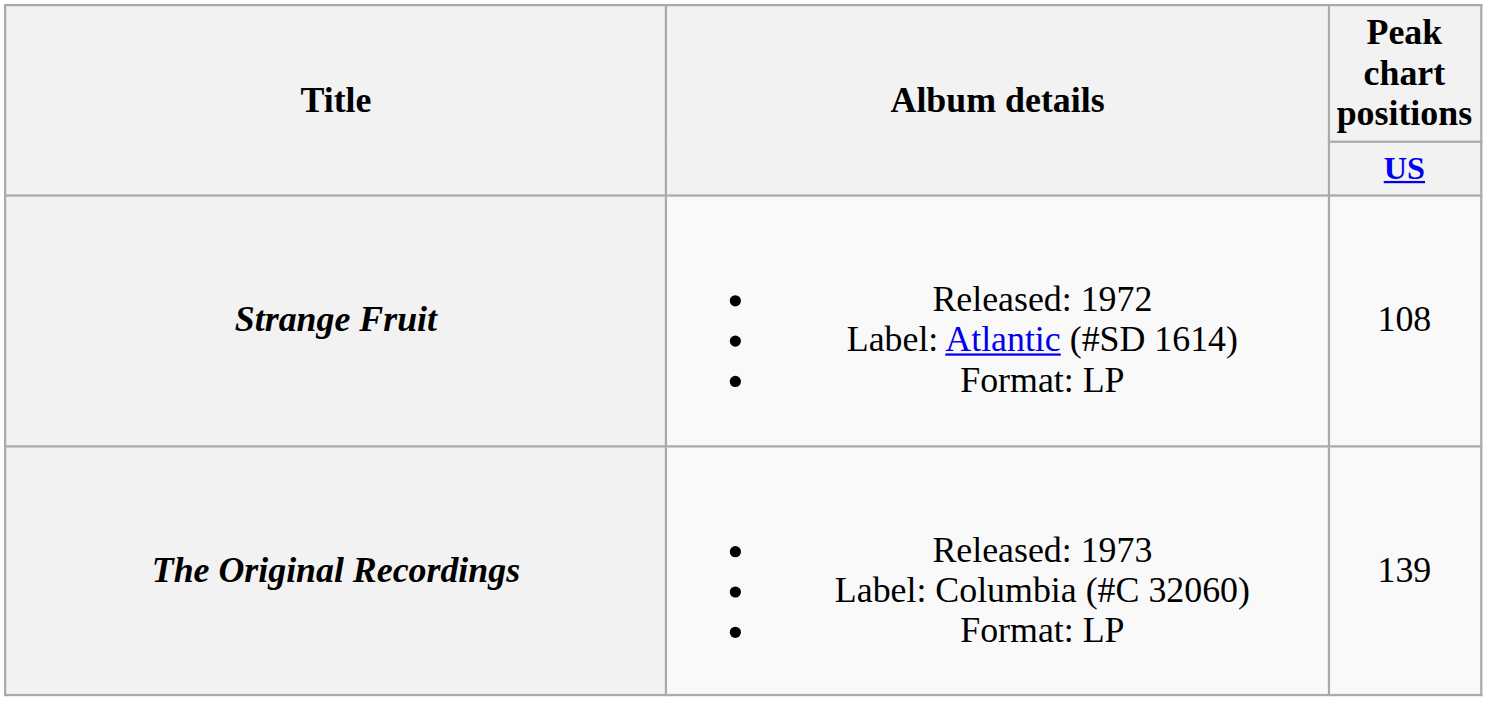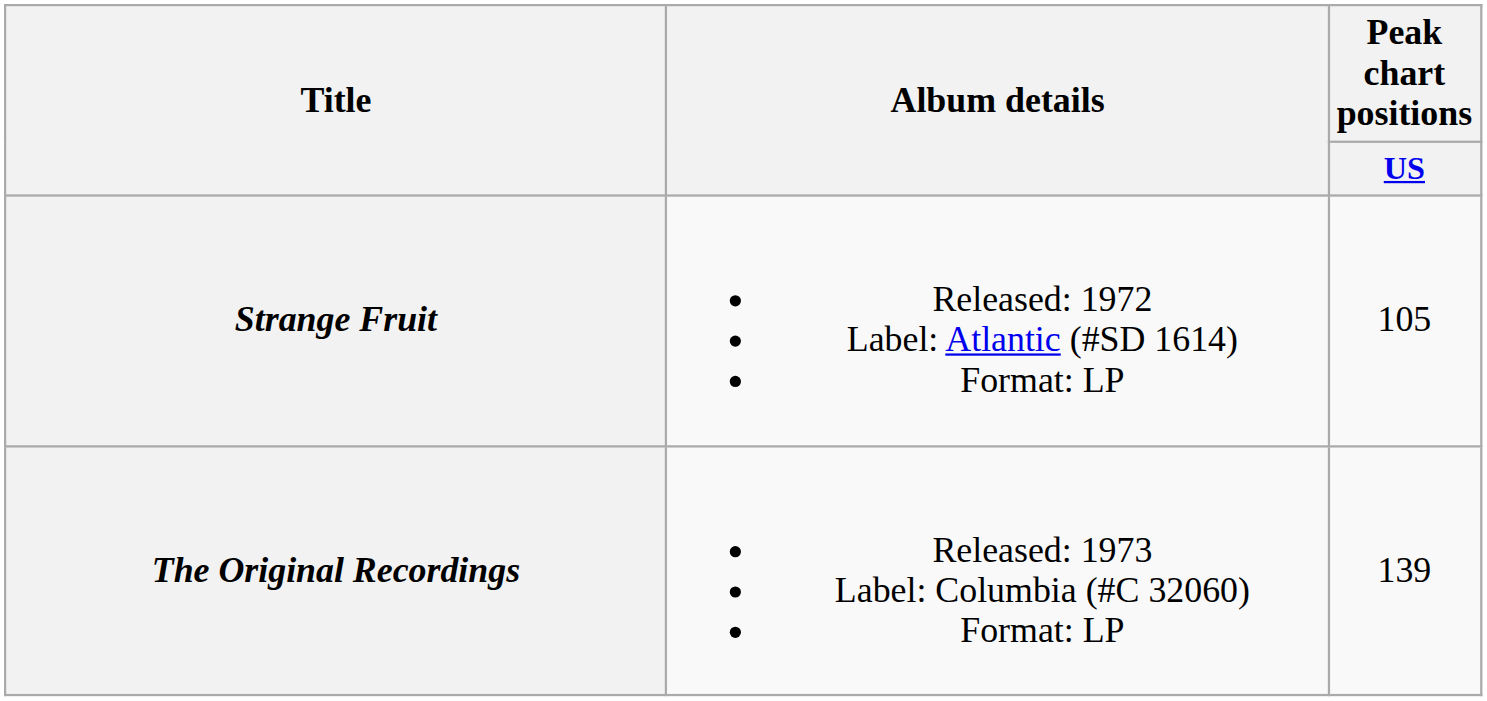 <table class="wikitable plainrowheaders" style="text-align:center;">
 <tr>
 <th scope="col" rowspan="2" style="width:18em;">Title</th>
 <th scope="col" rowspan="2" style="width:18em;">Album details</th>
 <th scope="col" colspan="1">Peak chart positions</th>
 </tr>
 <tr>
 <th scope="col" style="width:2.6em; font-size:90%;"><a href='#'>US</a><br></th>
 </tr>
 <tr>
 <th scope="row"><em>Strange Fruit</em></th>
 <td><br><ul><li>Released: 1972</li><li>Label: <a href='#'>Atlantic</a> (#SD 1614)</li><li>Format: LP</li></ul></td>
-<td style="text-align:center;">108</td>
+<td style="text-align:center;">105</td>
 </tr>
 <tr>
 <th scope="row"><em>The Original Recordings</em></th>
 <td><br><ul><li>Released: 1973</li><li>Label: Columbia (#C 32060)</li><li>Format: LP</li></ul></td>
 <td style="text-align:center;">139</td>
 </tr>
 </table>
